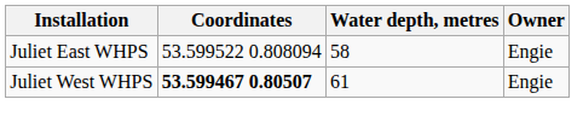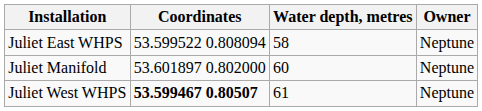 <table class="wikitable">
 <tr>
 <th>Installation</th>
 <th>Coordinates</th>
 <th>Water depth, metres</th>
 <th>Owner</th>
 </tr>
 <tr>
 <td>Juliet East WHPS</td>
 <td>53.599522 0.808094</td>
 <td>58</td>
-<td>Engie</td>
+<td>Neptune</td>
+</tr>
+<tr>
+<td>Juliet Manifold</td>
+<td>53.601897 0.802000</td>
+<td>60</td>
+<td>Neptune</td>
 </tr>
 <tr>
 <td>Juliet West WHPS</td>
 <td><strong>53.599467 0.80507</strong></td>
 <td>61</td>
-<td>Engie</td>
+<td>Neptune</td>
 </tr>
 </table>
